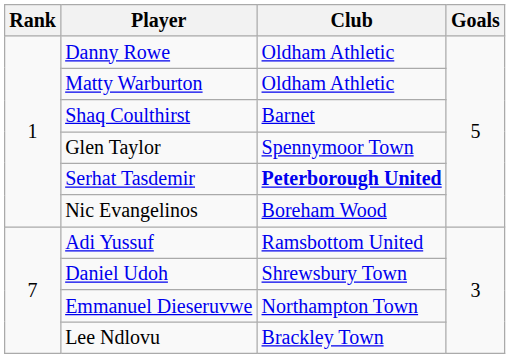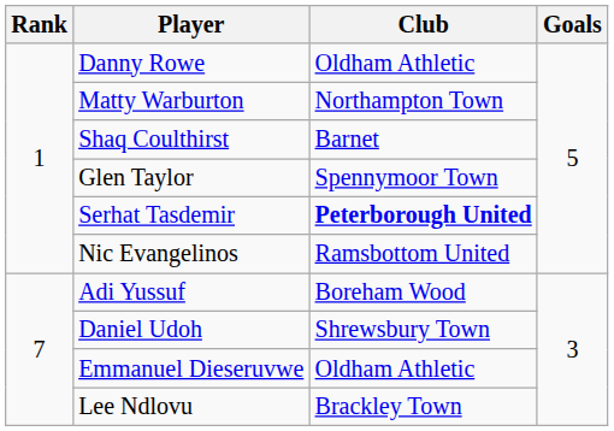 <table class="wikitable" style="text-align:center">
 <tr>
 <th>Rank</th>
 <th>Player</th>
 <th>Club</th>
 <th>Goals</th>
 </tr>
 <tr>
 <td rowspan="6">1</td>
 <td align="left"> <a href='#'>Danny Rowe</a></td>
 <td align="left"><a href='#'>Oldham Athletic</a></td>
 <td rowspan="6">5</td>
 </tr>
 <tr>
 <td align="left"> <a href='#'>Matty Warburton</a></td>
-<td align="left"><a href='#'>Oldham Athletic</a></td>
+<td align="left"><a href='#'>Northampton Town</a></td>
 </tr>
 <tr>
 <td align="left"> <a href='#'>Shaq Coulthirst</a></td>
 <td align="left"><a href='#'>Barnet</a></td>
 </tr>
 <tr>
 <td align="left"> Glen Taylor</td>
 <td align="left"><a href='#'>Spennymoor Town</a></td>
 </tr>
 <tr>
 <td align="left"> <a href='#'>Serhat Tasdemir</a></td>
 <td align="left"><strong><a href='#'>Peterborough United</a></strong></td>
 </tr>
 <tr>
 <td align="left"> Nic Evangelinos</td>
-<td align="left"><a href='#'>Boreham Wood</a></td>
+<td align="left"><a href='#'>Ramsbottom United</a></td>
 </tr>
 <tr>
 <td rowspan="4">7</td>
 <td align="left"> <a href='#'>Adi Yussuf</a></td>
-<td align="left"><a href='#'>Ramsbottom United</a></td>
+<td align="left"><a href='#'>Boreham Wood</a></td>
 <td rowspan="4">3</td>
 </tr>
 <tr>
 <td align="left"> <a href='#'>Daniel Udoh</a></td>
 <td align="left"><a href='#'>Shrewsbury Town</a></td>
 </tr>
 <tr>
 <td align="left"> <a href='#'>Emmanuel Dieseruvwe</a></td>
-<td align="left"><a href='#'>Northampton Town</a></td>
+<td align="left"><a href='#'>Oldham Athletic</a></td>
 </tr>
 <tr>
 <td align="left"> Lee Ndlovu</td>
 <td align="left"><a href='#'>Brackley Town</a></td>
 </tr>
 </table>
